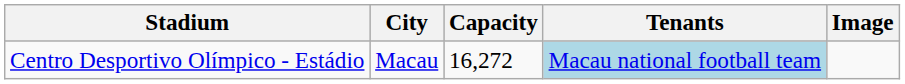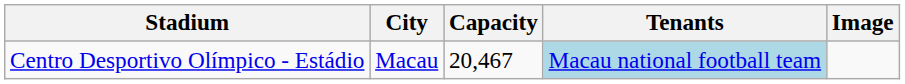 <table class="wikitable sortable">
 <tr>
 <th>Stadium</th>
 <th>City</th>
 <th>Capacity</th>
 <th>Tenants</th>
 <th>Image</th>
 </tr>
 <tr>
 <td><a href='#'>Centro Desportivo Olímpico - Estádio</a></td>
 <td><a href='#'>Macau</a></td>
-<td>16,272</td>
+<td>20,467</td>
 <td style="background: lightblue;"><a href='#'>Macau national football team</a></td>
 <td></td>
 </tr>
 </table>
